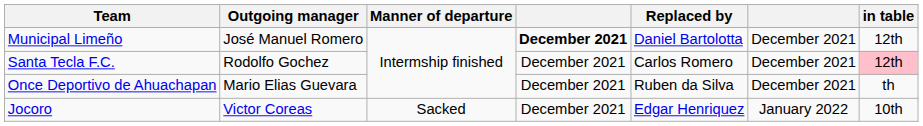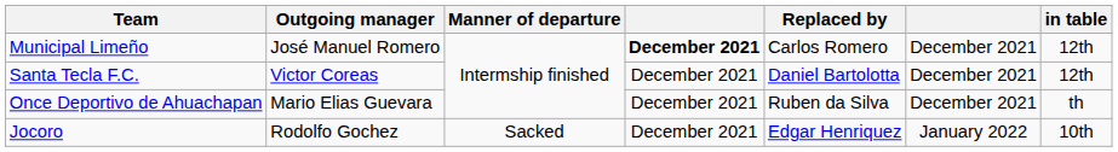 <table class="wikitable">
 <tr>
 <th>Team</th>
 <th>Outgoing manager</th>
 <th>Manner of departure</th>
 <th></th>
 <th>Replaced by</th>
 <th></th>
 <th> in table</th>
 </tr>
 <tr>
 <td><a href='#'>Municipal Limeño</a></td>
 <td> José Manuel Romero</td>
 <td rowspan="3" style="text-align:center">Intermship finished</td>
 <td style="text-align:center"><strong>December 2021</strong></td>
-<td> <a href='#'>Daniel Bartolotta</a></td>
+<td> Carlos Romero</td>
 <td style="text-align:center">December 2021</td>
 <td style="text-align:center">12th</td>
 </tr>
 <tr>
 <td><a href='#'>Santa Tecla F.C.</a></td>
-<td> Rodolfo Gochez</td>
+<td> <a href='#'>Victor Coreas</a></td>
 <td style="text-align:center">December 2021</td>
-<td> Carlos Romero</td>
+<td> <a href='#'>Daniel Bartolotta</a></td>
 <td style="text-align:center">December 2021</td>
-<td style="background: pink; text-align:center">12th</td>
+<td style="text-align:center">12th</td>
 </tr>
 <tr>
 <td><a href='#'>Once Deportivo de Ahuachapan</a></td>
 <td> Mario Elias Guevara</td>
 <td style="text-align:center">December 2021</td>
 <td> Ruben da Silva</td>
 <td style="text-align:center">December 2021</td>
 <td style="text-align:center">th</td>
 </tr>
 <tr>
 <td><a href='#'>Jocoro</a></td>
-<td> <a href='#'>Victor Coreas</a></td>
+<td> Rodolfo Gochez</td>
 <td rowspan="4" style="text-align:center">Sacked</td>
 <td style="text-align:center">December 2021</td>
 <td> <a href='#'>Edgar Henriquez</a></td>
 <td style="text-align:center">January 2022</td>
 <td style="text-align:center">10th</td>
 </tr>
 </table>
